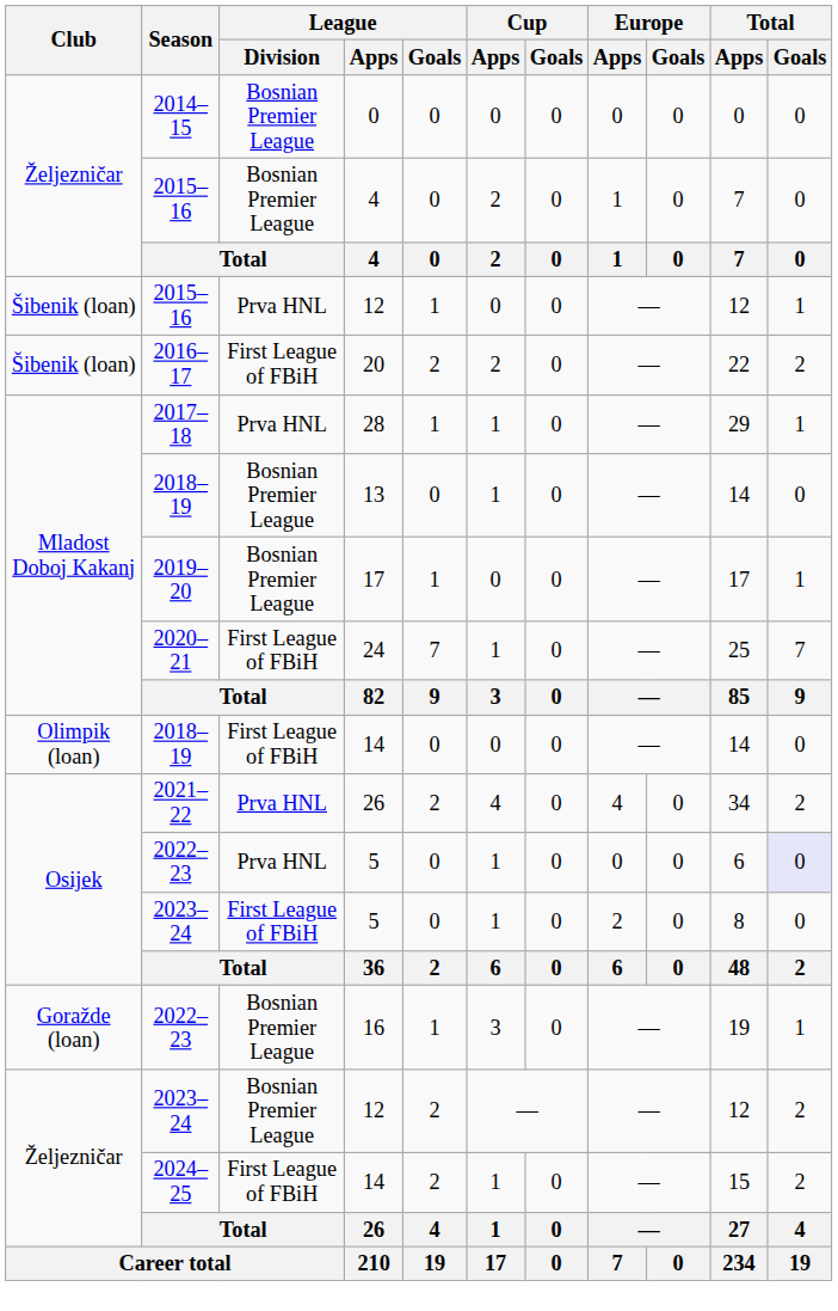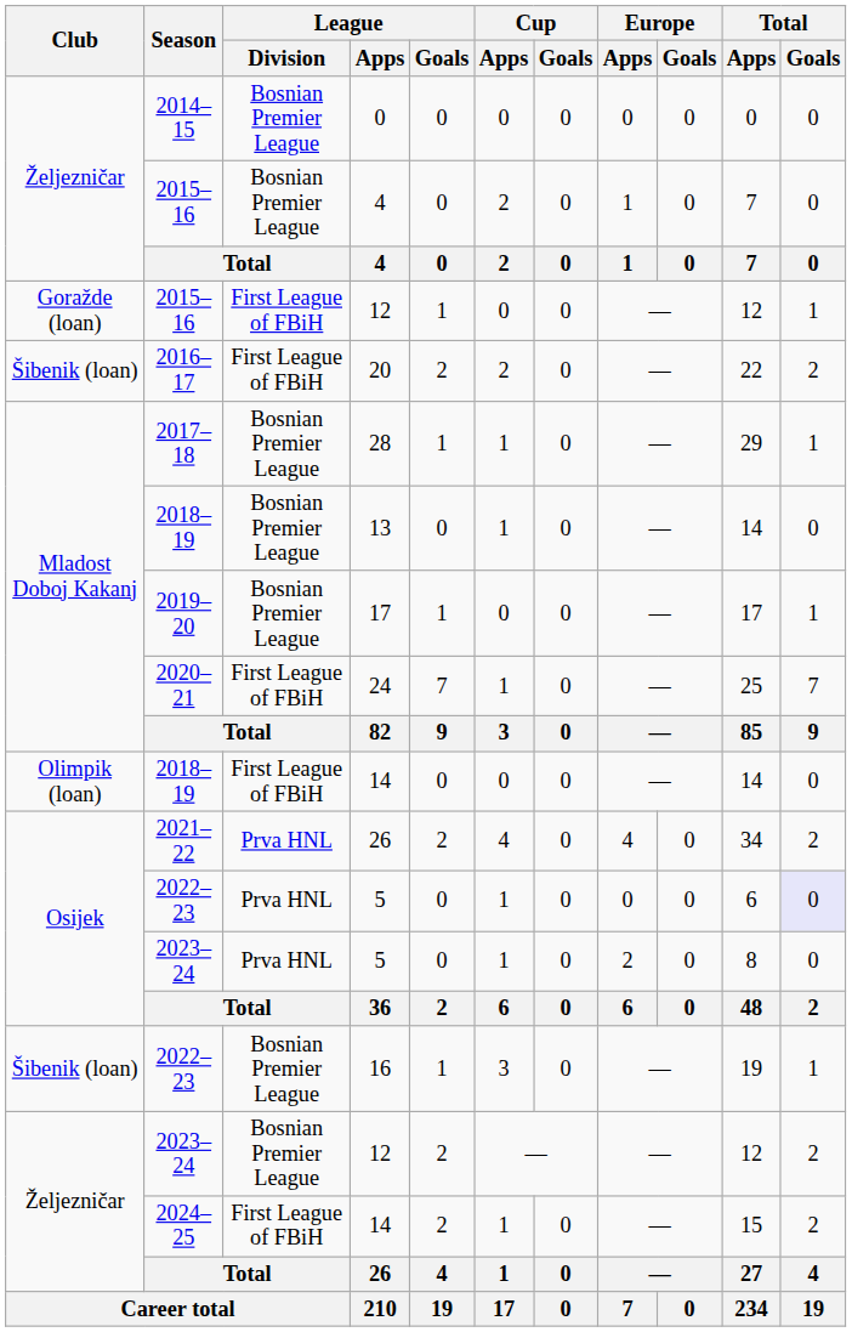 <table class="wikitable" style="text-align:center">
 <tr>
 <th rowspan="2">Club</th>
 <th rowspan="2">Season</th>
 <th colspan="3">League</th>
 <th colspan="2">Cup</th>
 <th colspan="2">Europe</th>
 <th colspan="2">Total</th>
 </tr>
 <tr>
 <th>Division</th>
 <th>Apps</th>
 <th>Goals</th>
 <th>Apps</th>
 <th>Goals</th>
 <th>Apps</th>
 <th>Goals</th>
 <th>Apps</th>
 <th>Goals</th>
 </tr>
 <tr>
 <td rowspan="3"><a href='#'>Željezničar</a></td>
 <td><a href='#'>2014–15</a></td>
 <td><a href='#'>Bosnian Premier League</a></td>
 <td>0</td>
 <td>0</td>
 <td>0</td>
 <td>0</td>
 <td>0</td>
 <td>0</td>
 <td>0</td>
 <td>0</td>
 </tr>
 <tr>
 <td><a href='#'>2015–16</a></td>
 <td>Bosnian Premier League</td>
 <td>4</td>
 <td>0</td>
 <td>2</td>
 <td>0</td>
 <td>1</td>
 <td>0</td>
 <td>7</td>
 <td>0</td>
 </tr>
 <tr>
 <th colspan="2">Total</th>
 <th>4</th>
 <th>0</th>
 <th>2</th>
 <th>0</th>
 <th>1</th>
 <th>0</th>
 <th>7</th>
 <th>0</th>
 </tr>
 <tr>
-<td><a href='#'>Šibenik</a> (loan)</td>
+<td><a href='#'>Goražde</a> (loan)</td>
 <td><a href='#'>2015–16</a></td>
-<td>Prva HNL</td>
+<td><a href='#'>First League of FBiH</a></td>
 <td>12</td>
 <td>1</td>
 <td>0</td>
 <td>0</td>
 <td colspan="2">—</td>
 <td>12</td>
 <td>1</td>
 </tr>
 <tr>
 <td><a href='#'>Šibenik</a> (loan)</td>
 <td><a href='#'>2016–17</a></td>
 <td>First League of FBiH</td>
 <td>20</td>
 <td>2</td>
 <td>2</td>
 <td>0</td>
 <td colspan="2">—</td>
 <td>22</td>
 <td>2</td>
 </tr>
 <tr>
 <td rowspan="5"><a href='#'>Mladost Doboj Kakanj</a></td>
 <td><a href='#'>2017–18</a></td>
-<td>Prva HNL</td>
+<td>Bosnian Premier League</td>
 <td>28</td>
 <td>1</td>
 <td>1</td>
 <td>0</td>
 <td colspan="2">—</td>
 <td>29</td>
 <td>1</td>
 </tr>
 <tr>
 <td><a href='#'>2018–19</a></td>
 <td>Bosnian Premier League</td>
 <td>13</td>
 <td>0</td>
 <td>1</td>
 <td>0</td>
 <td colspan="2">—</td>
 <td>14</td>
 <td>0</td>
 </tr>
 <tr>
 <td><a href='#'>2019–20</a></td>
 <td>Bosnian Premier League</td>
 <td>17</td>
 <td>1</td>
 <td>0</td>
 <td>0</td>
 <td colspan="2">—</td>
 <td>17</td>
 <td>1</td>
 </tr>
 <tr>
 <td><a href='#'>2020–21</a></td>
 <td>First League of FBiH</td>
 <td>24</td>
 <td>7</td>
 <td>1</td>
 <td>0</td>
 <td colspan="2">—</td>
 <td>25</td>
 <td>7</td>
 </tr>
 <tr>
 <th colspan="2">Total</th>
 <th>82</th>
 <th>9</th>
 <th>3</th>
 <th>0</th>
 <th colspan="2">—</th>
 <th>85</th>
 <th>9</th>
 </tr>
 <tr>
 <td><a href='#'>Olimpik</a> (loan)</td>
 <td><a href='#'>2018–19</a></td>
 <td>First League of FBiH</td>
 <td>14</td>
 <td>0</td>
 <td>0</td>
 <td>0</td>
 <td colspan="2">—</td>
 <td>14</td>
 <td>0</td>
 </tr>
 <tr>
 <td rowspan="4"><a href='#'>Osijek</a></td>
 <td><a href='#'>2021–22</a></td>
 <td><a href='#'>Prva HNL</a></td>
 <td>26</td>
 <td>2</td>
 <td>4</td>
 <td>0</td>
 <td>4</td>
 <td>0</td>
 <td>34</td>
 <td>2</td>
 </tr>
 <tr>
 <td><a href='#'>2022–23</a></td>
 <td>Prva HNL</td>
 <td>5</td>
 <td>0</td>
 <td>1</td>
 <td>0</td>
 <td>0</td>
 <td>0</td>
 <td>6</td>
 <td style="background: lavender;">0</td>
 </tr>
 <tr>
 <td><a href='#'>2023–24</a></td>
-<td><a href='#'>First League of FBiH</a></td>
+<td>Prva HNL</td>
 <td>5</td>
 <td>0</td>
 <td>1</td>
 <td>0</td>
 <td>2</td>
 <td>0</td>
 <td>8</td>
 <td>0</td>
 </tr>
 <tr>
 <th colspan="2">Total</th>
 <th>36</th>
 <th>2</th>
 <th>6</th>
 <th>0</th>
 <th>6</th>
 <th>0</th>
 <th>48</th>
 <th>2</th>
 </tr>
 <tr>
-<td><a href='#'>Goražde</a> (loan)</td>
+<td><a href='#'>Šibenik</a> (loan)</td>
 <td><a href='#'>2022–23</a></td>
 <td>Bosnian Premier League</td>
 <td>16</td>
 <td>1</td>
 <td>3</td>
 <td>0</td>
 <td colspan="2">—</td>
 <td>19</td>
 <td>1</td>
 </tr>
 <tr>
 <td rowspan="3">Željezničar</td>
 <td><a href='#'>2023–24</a></td>
 <td>Bosnian Premier League</td>
 <td>12</td>
 <td>2</td>
 <td colspan="2">—</td>
 <td colspan="2">—</td>
 <td>12</td>
 <td>2</td>
 </tr>
 <tr>
 <td><a href='#'>2024–25</a></td>
 <td>First League of FBiH</td>
 <td>14</td>
 <td>2</td>
 <td>1</td>
 <td>0</td>
 <td colspan="2">—</td>
 <td>15</td>
 <td>2</td>
 </tr>
 <tr>
 <th colspan="2">Total</th>
 <th>26</th>
 <th>4</th>
 <th>1</th>
 <th>0</th>
 <th colspan="2">—</th>
 <th>27</th>
 <th>4</th>
 </tr>
 <tr>
 <th colspan="3">Career total</th>
 <th>210</th>
 <th>19</th>
 <th>17</th>
 <th>0</th>
 <th>7</th>
 <th>0</th>
 <th>234</th>
 <th>19</th>
 </tr>
 </table>
